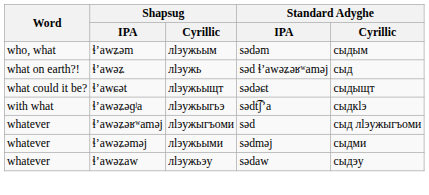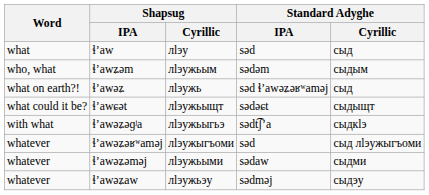 <table class="wikitable" border="1" text-align="right">
 <tr>
 <th rowspan="2">Word</th>
 <th colspan="2">Shapsug</th>
 <th colspan="2">Standard Adyghe</th>
 </tr>
 <tr>
 <th>IPA</th>
 <th>Cyrillic</th>
 <th>IPA</th>
 <th>Cyrillic</th>
+</tr>
+<tr>
+<td>what</td>
+<td>ɬʼaw</td>
+<td>лӏэу</td>
+<td>səd</td>
+<td>сыд</td>
 </tr>
 <tr>
 <td>who, what</td>
 <td>ɬʼawʑəm</td>
 <td>лӏэужьым</td>
 <td>sədəm</td>
 <td>сыдым</td>
 </tr>
 <tr>
 <td>what on earth?!</td>
 <td>ɬʼawəʑ</td>
 <td>лӏэужь</td>
 <td>səd ɬʼawəʑəʁʷaməj</td>
 <td>сыд</td>
 </tr>
 <tr>
 <td>what could it be?</td>
 <td>ɬʼawɕət</td>
 <td>лӏэужьыщт</td>
 <td>sədəɕt</td>
 <td>сыдыщт</td>
 </tr>
 <tr>
 <td>with what</td>
 <td>ɬʼawəʑəɡʲa</td>
 <td>лӏэужьыгьэ</td>
 <td>sədt͡ʃʼa</td>
 <td>сыдкӏэ</td>
 </tr>
 <tr>
 <td>whatever</td>
 <td>ɬʼawəʑəʁʷaməj</td>
 <td>лӏэужыгъоми</td>
 <td>səd</td>
 <td>сыд лӏэужыгъоми</td>
 </tr>
 <tr>
 <td>whatever</td>
 <td>ɬʼawəʑəməj</td>
 <td>лӏэужьыми</td>
-<td>sədməj</td>
+<td>sədaw</td>
 <td>сыдми</td>
 </tr>
 <tr>
 <td>whatever</td>
 <td>ɬʼawəʑaw</td>
 <td>лӏэужьэу</td>
-<td>sədaw</td>
+<td>sədməj</td>
 <td>сыдэу</td>
 </tr>
 </table>
